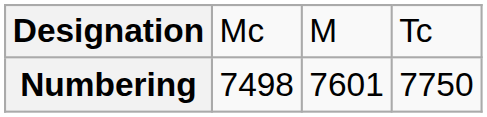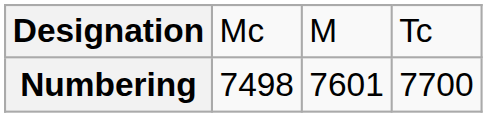 <table class="wikitable">
 <tr>
 <th>Designation</th>
 <td>Mc</td>
 <td>M</td>
 <td>Tc</td>
 </tr>
 <tr>
 <th>Numbering</th>
 <td>7498</td>
 <td>7601</td>
-<td>7750</td>
+<td>7700</td>
 </tr>
 </table>
